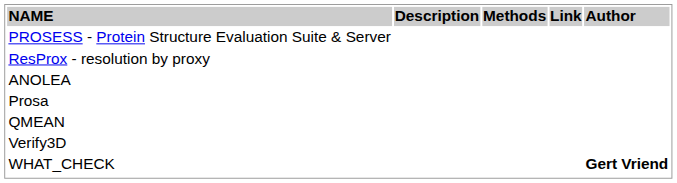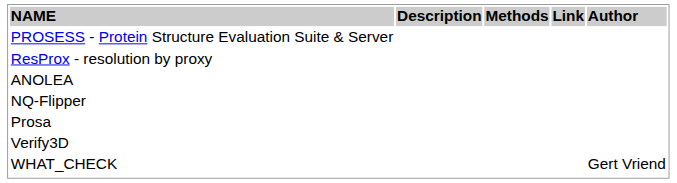 <table border="0" align="center" style="border: 1px solid #999; background-color:#FFFFFF">
 <tr align="left" bgcolor="#CCCCCC">
 <th>NAME</th>
 <th>Description</th>
 <th>Methods</th>
 <th>Link</th>
 <th>Author</th>
 </tr>
 <tr>
 <td><a href='#'>PROSESS</a> - <a href='#'>Protein</a> Structure Evaluation Suite & Server</td>
 <td></td>
 <td></td>
 <td></td>
 <td></td>
 </tr>
 <tr>
 <td><a href='#'>ResProx</a> - resolution by proxy</td>
 <td></td>
 <td></td>
 <td></td>
 <td></td>
 </tr>
 <tr>
 <td>ANOLEA</td>
 <td></td>
 <td></td>
 <td></td>
 <td></td>
 </tr>
 <tr>
-<td>Prosa</td>
+<td>NQ-Flipper</td>
 <td></td>
 <td></td>
 <td></td>
 <td></td>
 </tr>
 <tr>
-<td>QMEAN</td>
+<td>Prosa</td>
 <td></td>
 <td></td>
 <td></td>
 <td></td>
 </tr>
 <tr>
 <td>Verify3D</td>
 <td></td>
 <td></td>
 <td></td>
 <td></td>
 </tr>
 <tr>
 <td>WHAT_CHECK</td>
 <td></td>
 <td></td>
 <td></td>
-<td><strong>Gert Vriend</strong></td>
+<td>Gert Vriend</td>
 </tr>
 <tr>
 </tr>
 </table>
